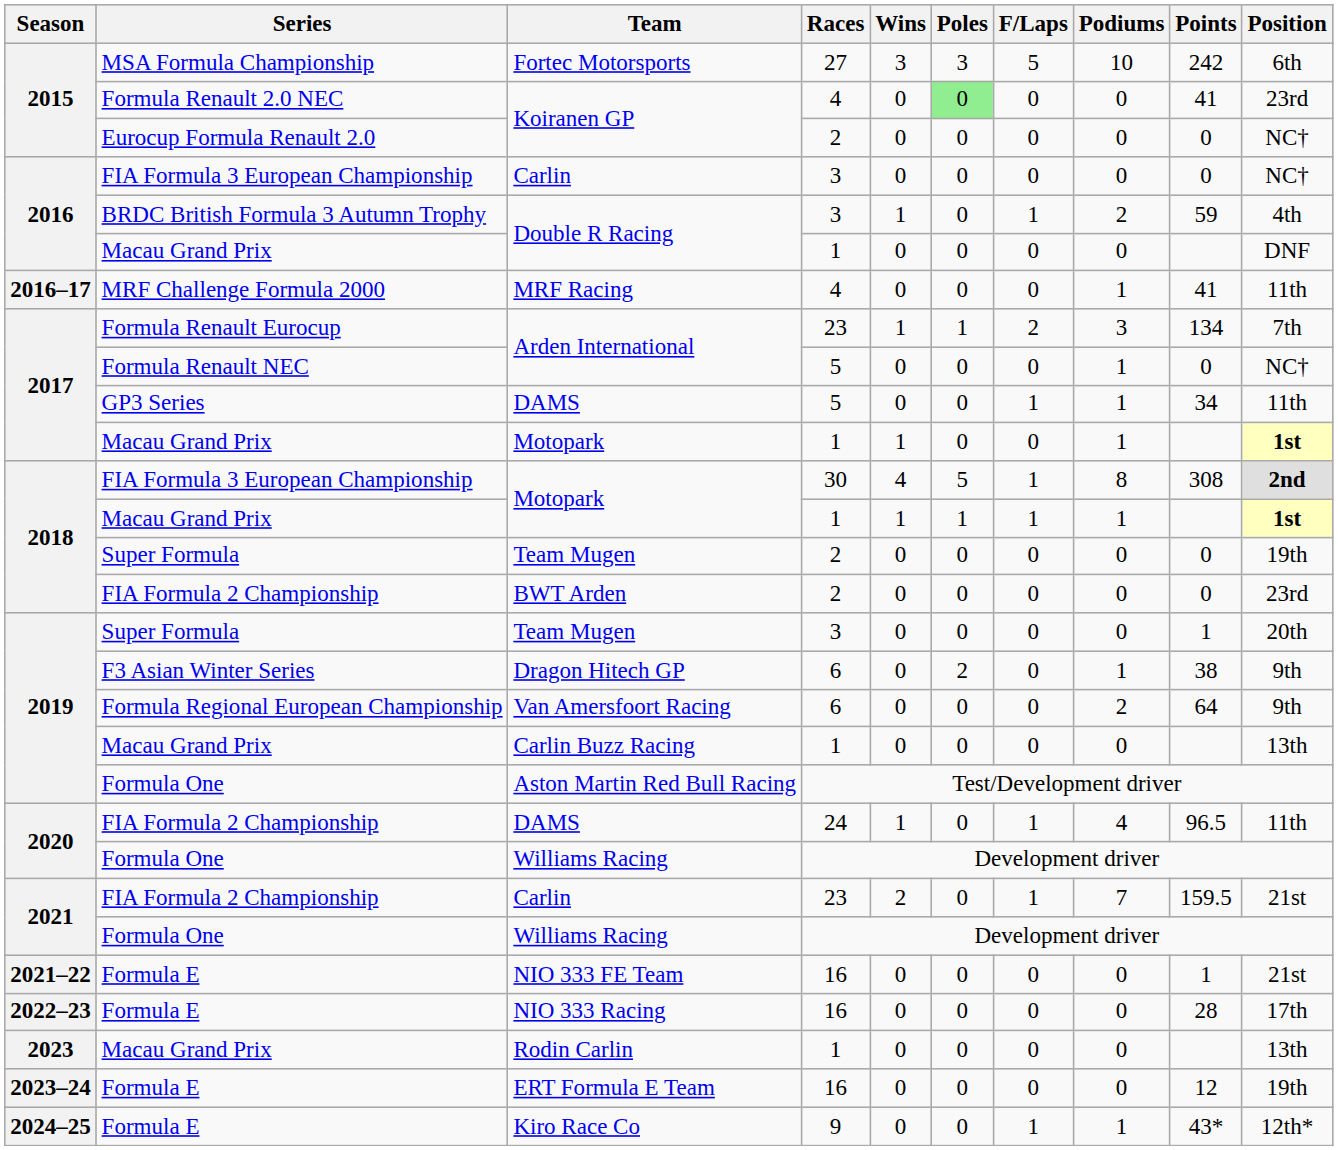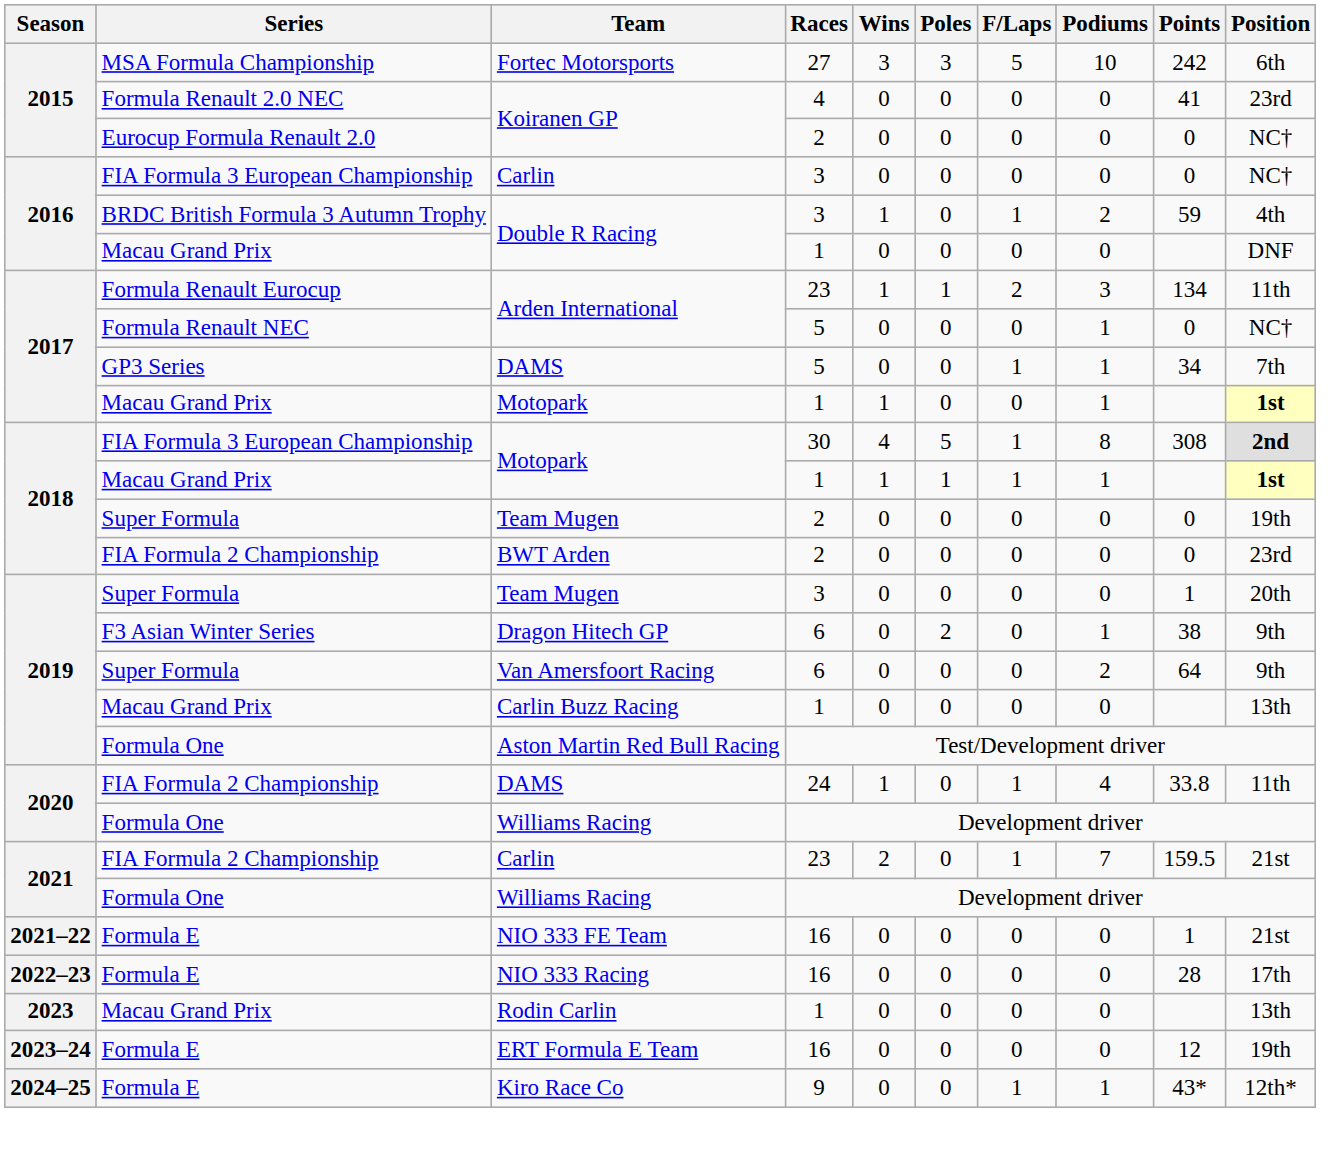 <table class="wikitable" style="font-size: 90%; text-align:center">
 <tr>
 <th>Season</th>
 <th>Series</th>
 <th>Team</th>
 <th>Races</th>
 <th>Wins</th>
 <th>Poles</th>
 <th>F/Laps</th>
 <th>Podiums</th>
 <th>Points</th>
 <th>Position</th>
 </tr>
 <tr>
 <th rowspan=3>2015</th>
 <td align=left><a href='#'>MSA Formula Championship</a></td>
 <td align=left><a href='#'>Fortec Motorsports</a></td>
 <td>27</td>
 <td>3</td>
 <td>3</td>
 <td>5</td>
 <td>10</td>
 <td>242</td>
 <td>6th</td>
 </tr>
 <tr>
 <td align="left"><a href='#'>Formula Renault 2.0 NEC</a></td>
 <td align="left" rowspan="2"><a href='#'>Koiranen GP</a></td>
 <td>4</td>
 <td>0</td>
-<td style="background: lightgreen;">0</td>
+<td>0</td>
 <td>0</td>
 <td>0</td>
 <td>41</td>
 <td>23rd</td>
 </tr>
 <tr>
 <td align="left"><a href='#'>Eurocup Formula Renault 2.0</a></td>
 <td>2</td>
 <td>0</td>
 <td>0</td>
 <td>0</td>
 <td>0</td>
 <td>0</td>
 <td>NC†</td>
 </tr>
 <tr>
 <th rowspan=3>2016</th>
 <td align=left><a href='#'>FIA Formula 3 European Championship</a></td>
 <td align=left><a href='#'>Carlin</a></td>
 <td>3</td>
 <td>0</td>
 <td>0</td>
 <td>0</td>
 <td>0</td>
 <td>0</td>
 <td>NC†</td>
 </tr>
 <tr>
 <td align=left><a href='#'>BRDC British Formula 3 Autumn Trophy</a></td>
 <td align=left rowspan=2><a href='#'>Double R Racing</a></td>
 <td>3</td>
 <td>1</td>
 <td>0</td>
 <td>1</td>
 <td>2</td>
 <td>59</td>
 <td>4th</td>
 </tr>
 <tr>
 <td align=left><a href='#'>Macau Grand Prix</a></td>
 <td>1</td>
 <td>0</td>
 <td>0</td>
 <td>0</td>
 <td>0</td>
 <td></td>
 <td>DNF</td>
 </tr>
 <tr>
-<th>2016–17</th>
-<td align=left><a href='#'>MRF Challenge Formula 2000</a></td>
-<td align=left><a href='#'>MRF Racing</a></td>
-<td>4</td>
-<td>0</td>
-<td>0</td>
-<td>0</td>
-<td>1</td>
-<td>41</td>
-<td>11th</td>
-</tr>
-<tr>
 <th rowspan=4>2017</th>
 <td align=left><a href='#'>Formula Renault Eurocup</a></td>
 <td align=left rowspan=2><a href='#'>Arden International</a></td>
 <td>23</td>
 <td>1</td>
 <td>1</td>
 <td>2</td>
 <td>3</td>
 <td>134</td>
-<td>7th</td>
+<td>11th</td>
 </tr>
 <tr>
 <td align=left><a href='#'>Formula Renault NEC</a></td>
 <td>5</td>
 <td>0</td>
 <td>0</td>
 <td>0</td>
 <td>1</td>
 <td>0</td>
 <td>NC†</td>
 </tr>
 <tr>
 <td align=left><a href='#'>GP3 Series</a></td>
 <td align=left><a href='#'>DAMS</a></td>
 <td>5</td>
 <td>0</td>
 <td>0</td>
 <td>1</td>
 <td>1</td>
 <td>34</td>
-<td>11th</td>
+<td>7th</td>
 </tr>
 <tr>
 <td align=left><a href='#'>Macau Grand Prix</a></td>
 <td align=left><a href='#'>Motopark</a></td>
 <td>1</td>
 <td>1</td>
 <td>0</td>
 <td>0</td>
 <td>1</td>
 <td></td>
 <td style="background:#FFFFBF;"><strong>1st</strong></td>
 </tr>
 <tr>
 <th rowspan=4>2018</th>
 <td align=left><a href='#'>FIA Formula 3 European Championship</a></td>
 <td align=left rowspan=2><a href='#'>Motopark</a></td>
 <td>30</td>
 <td>4</td>
 <td>5</td>
 <td>1</td>
 <td>8</td>
 <td>308</td>
 <td style="background:#DFDFDF;"><strong>2nd</strong></td>
 </tr>
 <tr>
 <td align=left><a href='#'>Macau Grand Prix</a></td>
 <td>1</td>
 <td>1</td>
 <td>1</td>
 <td>1</td>
 <td>1</td>
 <td></td>
 <td style="background:#FFFFBF;"><strong>1st</strong></td>
 </tr>
 <tr>
 <td align=left><a href='#'>Super Formula</a></td>
 <td align=left><a href='#'>Team Mugen</a></td>
 <td>2</td>
 <td>0</td>
 <td>0</td>
 <td>0</td>
 <td>0</td>
 <td>0</td>
 <td>19th</td>
 </tr>
 <tr>
 <td align=left><a href='#'>FIA Formula 2 Championship</a></td>
 <td align=left><a href='#'>BWT Arden</a></td>
 <td>2</td>
 <td>0</td>
 <td>0</td>
 <td>0</td>
 <td>0</td>
 <td>0</td>
 <td>23rd</td>
 </tr>
 <tr>
 <th rowspan=5>2019</th>
 <td align=left><a href='#'>Super Formula</a></td>
 <td align=left><a href='#'>Team Mugen</a></td>
 <td>3</td>
 <td>0</td>
 <td>0</td>
 <td>0</td>
 <td>0</td>
 <td>1</td>
 <td>20th</td>
 </tr>
 <tr>
 <td align=left><a href='#'>F3 Asian Winter Series</a></td>
 <td align=left><a href='#'>Dragon Hitech GP</a></td>
 <td>6</td>
 <td>0</td>
 <td>2</td>
 <td>0</td>
 <td>1</td>
 <td>38</td>
 <td>9th</td>
 </tr>
 <tr>
-<td align=left nowrap><a href='#'>Formula Regional European Championship</a></td>
+<td align=left><a href='#'>Super Formula</a></td>
 <td align=left><a href='#'>Van Amersfoort Racing</a></td>
 <td>6</td>
 <td>0</td>
 <td>0</td>
 <td>0</td>
 <td>2</td>
 <td>64</td>
 <td>9th</td>
 </tr>
 <tr>
 <td align=left><a href='#'>Macau Grand Prix</a></td>
 <td align=left><a href='#'>Carlin Buzz Racing</a></td>
 <td>1</td>
 <td>0</td>
 <td>0</td>
 <td>0</td>
 <td>0</td>
 <td></td>
 <td>13th</td>
 </tr>
 <tr>
 <td align=left><a href='#'>Formula One</a></td>
 <td align=left nowrap><a href='#'>Aston Martin Red Bull Racing</a></td>
 <td colspan=7>Test/Development driver</td>
 </tr>
 <tr>
 <th rowspan=2>2020</th>
 <td align=left><a href='#'>FIA Formula 2 Championship</a></td>
 <td align=left><a href='#'>DAMS</a></td>
 <td>24</td>
 <td>1</td>
 <td>0</td>
 <td>1</td>
 <td>4</td>
-<td>96.5</td>
+<td>33.8</td>
 <td>11th</td>
 </tr>
 <tr>
 <td align=left><a href='#'>Formula One</a></td>
 <td align=left><a href='#'>Williams Racing</a></td>
 <td colspan=7>Development driver</td>
 </tr>
 <tr>
 <th rowspan=2>2021</th>
 <td align=left><a href='#'>FIA Formula 2 Championship</a></td>
 <td align=left><a href='#'>Carlin</a></td>
 <td>23</td>
 <td>2</td>
 <td>0</td>
 <td>1</td>
 <td>7</td>
 <td>159.5</td>
 <td>21st</td>
 </tr>
 <tr>
 <td align=left><a href='#'>Formula One</a></td>
 <td align=left><a href='#'>Williams Racing</a></td>
 <td colspan="7">Development driver</td>
 </tr>
 <tr>
 <th>2021–22</th>
 <td align=left><a href='#'>Formula E</a></td>
 <td align=left><a href='#'>NIO 333 FE Team</a></td>
 <td>16</td>
 <td>0</td>
 <td>0</td>
 <td>0</td>
 <td>0</td>
 <td>1</td>
 <td>21st</td>
 </tr>
 <tr>
 <th>2022–23</th>
 <td align=left><a href='#'>Formula E</a></td>
 <td align=left><a href='#'>NIO 333 Racing</a></td>
 <td>16</td>
 <td>0</td>
 <td>0</td>
 <td>0</td>
 <td>0</td>
 <td>28</td>
 <td>17th</td>
 </tr>
 <tr>
 <th>2023</th>
 <td align=left><a href='#'>Macau Grand Prix</a></td>
 <td align=left><a href='#'>Rodin Carlin</a></td>
 <td>1</td>
 <td>0</td>
 <td>0</td>
 <td>0</td>
 <td>0</td>
 <td></td>
 <td>13th</td>
 </tr>
 <tr>
 <th>2023–24</th>
 <td align=left><a href='#'>Formula E</a></td>
 <td align=left><a href='#'>ERT Formula E Team</a></td>
 <td>16</td>
 <td>0</td>
 <td>0</td>
 <td>0</td>
 <td>0</td>
 <td>12</td>
 <td>19th</td>
 </tr>
 <tr>
 <th nowrap>2024–25</th>
 <td align=left><a href='#'>Formula E</a></td>
 <td align=left><a href='#'>Kiro Race Co</a></td>
 <td>9</td>
 <td>0</td>
 <td>0</td>
 <td>1</td>
 <td>1</td>
 <td>43*</td>
 <td>12th*</td>
 </tr>
 </table>
